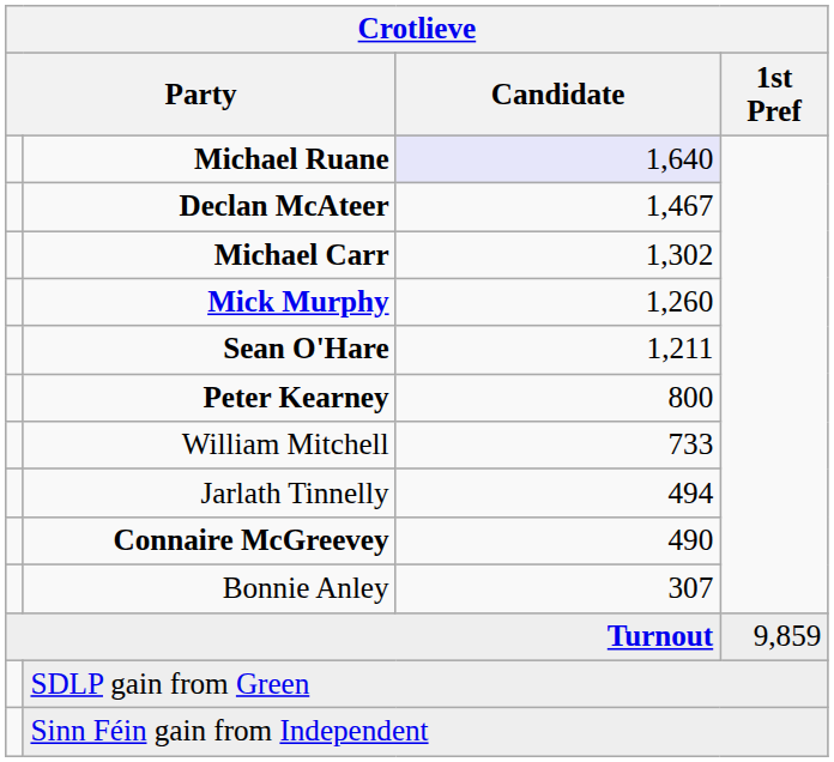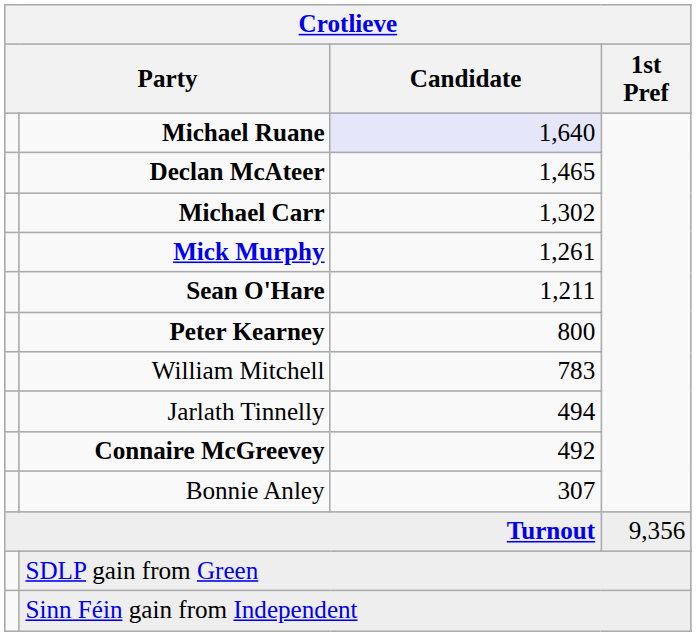 <table class="wikitable">
 <tr>
 <th colspan="4" align="center"><a href='#'>Crotlieve</a></th>
 </tr>
 <tr>
 <th colspan="2" align="center" width=200>Party</th>
 <th width=165>Candidate</th>
 <th width=50>1st Pref</th>
 </tr>
 <tr>
 <td></td>
 <td align="right"><strong>Michael Ruane</strong></td>
 <td align="right" style="background: lavender;">1,640</td>
 </tr>
 <tr>
 <td></td>
 <td align="right"><strong>Declan McAteer</strong></td>
-<td align="right">1,467</td>
+<td align="right">1,465</td>
 </tr>
 <tr>
 <td></td>
 <td align="right"><strong>Michael Carr</strong></td>
 <td align="right">1,302</td>
 </tr>
 <tr>
 <td></td>
 <td align="right"><strong><a href='#'>Mick Murphy</a></strong></td>
-<td align="right">1,260</td>
+<td align="right">1,261</td>
 </tr>
 <tr>
 <td></td>
 <td align="right"><strong>Sean O'Hare</strong></td>
 <td align="right">1,211</td>
 </tr>
 <tr>
 <td></td>
 <td align="right"><strong>Peter Kearney</strong></td>
 <td align="right">800</td>
 </tr>
 <tr>
 <td></td>
 <td align="right">William Mitchell</td>
-<td align="right">733</td>
+<td align="right">783</td>
 </tr>
 <tr>
 <td></td>
 <td align="right">Jarlath Tinnelly</td>
 <td align="right">494</td>
 </tr>
 <tr>
 <td></td>
 <td align="right"><strong>Connaire McGreevey</strong></td>
-<td align="right">490</td>
+<td align="right">492</td>
 </tr>
 <tr>
 <td></td>
 <td align="right">Bonnie Anley</td>
 <td align="right">307</td>
 </tr>
 <tr bgcolor="EEEEEE">
 <td colspan=3 align="right"><strong><a href='#'>Turnout</a></strong></td>
-<td align="right">9,859</td>
+<td align="right">9,356</td>
 </tr>
 <tr>
 <td bgcolor=></td>
 <td colspan=3 bgcolor="EEEEEE"><a href='#'>SDLP</a> gain from <a href='#'>Green</a></td>
 </tr>
 <tr>
 <td bgcolor=></td>
 <td colspan=3 bgcolor="EEEEEE"><a href='#'>Sinn Féin</a> gain from <a href='#'>Independent</a></td>
 </tr>
 </table>
